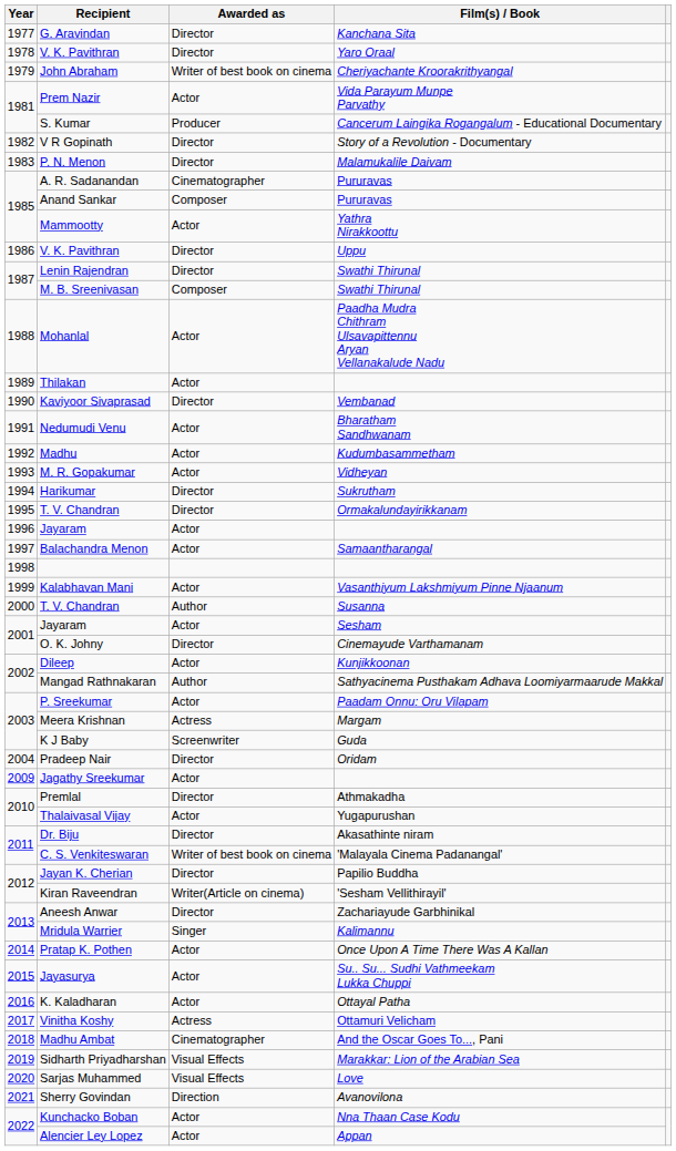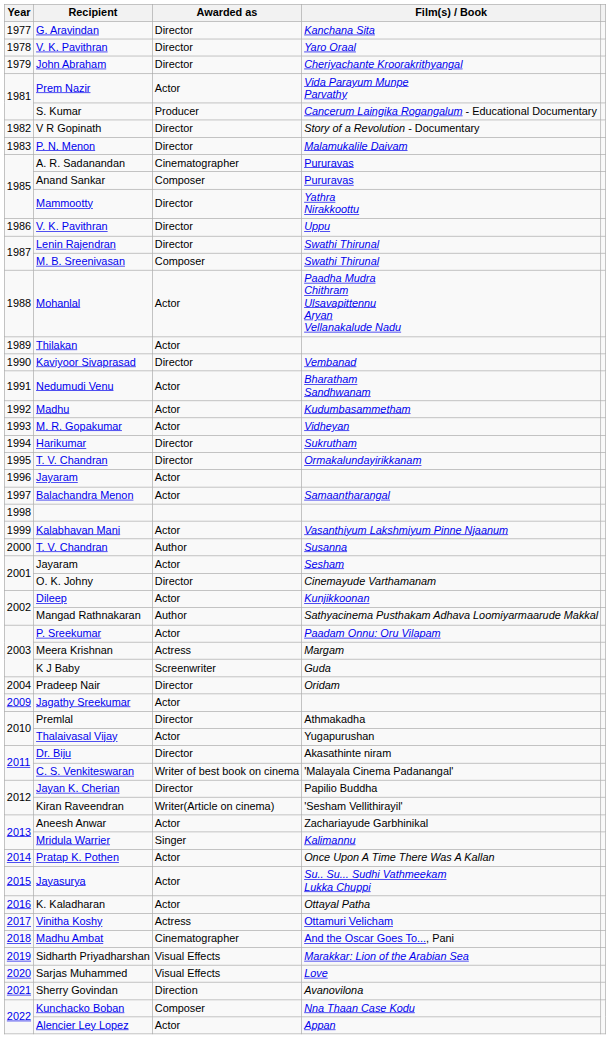 <table class="wikitable sortable">
 <tr>
 <th>Year</th>
 <th>Recipient</th>
 <th>Awarded as</th>
 <th>Film(s) / Book</th>
 <th class="unsortable"></th>
 </tr>
 <tr>
 <td>1977</td>
 <td><a href='#'>G. Aravindan</a></td>
 <td>Director</td>
 <td><em><a href='#'>Kanchana Sita</a></em></td>
 <td></td>
 </tr>
 <tr>
 <td>1978</td>
 <td><a href='#'>V. K. Pavithran</a></td>
 <td>Director</td>
 <td><em><a href='#'>Yaro Oraal</a></em></td>
 <td></td>
 </tr>
 <tr>
 <td>1979</td>
 <td><a href='#'>John Abraham</a></td>
-<td>Writer of best book on cinema</td>
+<td>Director</td>
 <td><em><a href='#'>Cheriyachante Kroorakrithyangal</a></em></td>
 <td></td>
 </tr>
 <tr>
 <td rowspan="2">1981</td>
 <td><a href='#'>Prem Nazir</a></td>
 <td>Actor</td>
 <td><em><a href='#'>Vida Parayum Munpe</a></em><br><em><a href='#'>Parvathy</a></em></td>
 <td></td>
 </tr>
 <tr>
 <td>S. Kumar</td>
 <td>Producer</td>
 <td><em><a href='#'>Cancerum Laingika Rogangalum</a></em> - Educational Documentary</td>
 <td></td>
 </tr>
 <tr>
 <td>1982</td>
 <td>V R Gopinath</td>
 <td>Director</td>
 <td><em>Story of a Revolution</em> - Documentary</td>
 <td></td>
 </tr>
 <tr>
 <td>1983</td>
 <td><a href='#'>P. N. Menon</a></td>
 <td>Director</td>
 <td><em><a href='#'>Malamukalile Daivam</a></em></td>
 <td></td>
 </tr>
 <tr>
 <td rowspan="3">1985</td>
 <td>A. R. Sadanandan</td>
 <td>Cinematographer</td>
 <td><a href='#'>Pururavas</a></td>
 <td></td>
 </tr>
 <tr>
 <td>Anand Sankar</td>
 <td>Composer</td>
 <td><a href='#'>Pururavas</a></td>
 <td></td>
 </tr>
 <tr>
 <td><a href='#'>Mammootty</a></td>
-<td>Actor</td>
+<td>Director</td>
 <td><em><a href='#'>Yathra</a></em><br><em><a href='#'>Nirakkoottu</a></em></td>
 <td></td>
 </tr>
 <tr>
 <td>1986</td>
 <td><a href='#'>V. K. Pavithran</a></td>
 <td>Director</td>
 <td><em><a href='#'>Uppu</a></em></td>
 <td></td>
 </tr>
 <tr>
 <td rowspan="2">1987</td>
 <td><a href='#'>Lenin Rajendran</a></td>
 <td>Director</td>
 <td><em><a href='#'>Swathi Thirunal</a></em></td>
 <td></td>
 </tr>
 <tr>
 <td><a href='#'>M. B. Sreenivasan</a></td>
 <td>Composer</td>
 <td><em><a href='#'>Swathi Thirunal</a></em></td>
 <td></td>
 </tr>
 <tr>
 <td>1988</td>
 <td><a href='#'>Mohanlal</a></td>
 <td>Actor</td>
 <td><em><a href='#'>Paadha Mudra</a></em><br><em><a href='#'>Chithram</a></em><br><em><a href='#'>Ulsavapittennu</a></em><br><em><a href='#'>Aryan</a></em><br><em><a href='#'>Vellanakalude Nadu</a></em></td>
 <td></td>
 </tr>
 <tr>
 <td>1989</td>
 <td><a href='#'>Thilakan</a></td>
 <td>Actor</td>
 <td></td>
 <td></td>
 </tr>
 <tr>
 <td>1990</td>
 <td><a href='#'>Kaviyoor Sivaprasad</a></td>
 <td>Director</td>
 <td><em><a href='#'>Vembanad</a></em></td>
 <td></td>
 </tr>
 <tr>
 <td>1991</td>
 <td><a href='#'>Nedumudi Venu</a></td>
 <td>Actor</td>
 <td><em><a href='#'>Bharatham</a></em><br><em><a href='#'>Sandhwanam</a></em></td>
 <td></td>
 </tr>
 <tr>
 <td>1992</td>
 <td><a href='#'>Madhu</a></td>
 <td>Actor</td>
 <td><em><a href='#'>Kudumbasammetham</a></em></td>
 <td></td>
 </tr>
 <tr>
 <td>1993</td>
 <td><a href='#'>M. R. Gopakumar</a></td>
 <td>Actor</td>
 <td><em><a href='#'>Vidheyan</a></em></td>
 <td></td>
 </tr>
 <tr>
 <td>1994</td>
 <td><a href='#'>Harikumar</a></td>
 <td>Director</td>
 <td><em><a href='#'>Sukrutham</a></em></td>
 <td></td>
 </tr>
 <tr>
 <td>1995</td>
 <td><a href='#'>T. V. Chandran</a></td>
 <td>Director</td>
 <td><em><a href='#'>Ormakalundayirikkanam</a></em></td>
 <td></td>
 </tr>
 <tr>
 <td>1996</td>
 <td><a href='#'>Jayaram</a></td>
 <td>Actor</td>
 <td></td>
 <td></td>
 </tr>
 <tr>
 <td>1997</td>
 <td><a href='#'>Balachandra Menon</a></td>
 <td>Actor</td>
 <td><em><a href='#'>Samaantharangal</a></em></td>
 <td></td>
 </tr>
 <tr>
 <td>1998</td>
 <td></td>
 <td></td>
 <td></td>
 <td></td>
 </tr>
 <tr>
 <td>1999</td>
 <td><a href='#'>Kalabhavan Mani</a></td>
 <td>Actor</td>
 <td><em><a href='#'>Vasanthiyum Lakshmiyum Pinne Njaanum</a></em></td>
 <td></td>
 </tr>
 <tr>
 <td>2000</td>
 <td><a href='#'>T. V. Chandran</a></td>
 <td>Author</td>
 <td><em><a href='#'>Susanna</a></em></td>
 <td></td>
 </tr>
 <tr>
 <td rowspan="2">2001</td>
 <td>Jayaram</td>
 <td>Actor</td>
 <td><em><a href='#'>Sesham</a></em></td>
 <td></td>
 </tr>
 <tr>
 <td>O. K. Johny</td>
 <td>Director</td>
 <td><em>Cinemayude Varthamanam</em></td>
 <td></td>
 </tr>
 <tr>
 <td rowspan="2">2002</td>
 <td><a href='#'>Dileep</a></td>
 <td>Actor</td>
 <td><em><a href='#'>Kunjikkoonan</a></em></td>
 <td></td>
 </tr>
 <tr>
 <td>Mangad Rathnakaran</td>
 <td>Author</td>
 <td><em>Sathyacinema Pusthakam Adhava Loomiyarmaarude Makkal</em></td>
 <td></td>
 </tr>
 <tr>
 <td rowspan="3">2003</td>
 <td><a href='#'>P. Sreekumar</a></td>
 <td>Actor</td>
 <td><em><a href='#'>Paadam Onnu: Oru Vilapam</a></em></td>
 <td></td>
 </tr>
 <tr>
 <td>Meera Krishnan</td>
 <td>Actress</td>
 <td><em>Margam</em></td>
 <td></td>
 </tr>
 <tr>
 <td>K J Baby</td>
 <td>Screenwriter</td>
 <td><em>Guda</em></td>
 <td></td>
 </tr>
 <tr>
 <td>2004</td>
 <td>Pradeep Nair</td>
 <td>Director</td>
 <td><em>Oridam</em></td>
 <td></td>
 </tr>
 <tr>
 <td><a href='#'>2009</a></td>
 <td><a href='#'>Jagathy Sreekumar</a></td>
 <td>Actor</td>
 <td></td>
 <td></td>
 </tr>
 <tr>
 <td rowspan="2">2010</td>
 <td>Premlal</td>
 <td>Director</td>
 <td>Athmakadha</td>
 <td></td>
 </tr>
 <tr>
 <td><a href='#'>Thalaivasal Vijay</a></td>
 <td>Actor</td>
 <td>Yugapurushan</td>
 <td></td>
 </tr>
 <tr>
 <td rowspan="2"><a href='#'>2011</a></td>
 <td><a href='#'>Dr. Biju</a></td>
 <td>Director</td>
 <td>Akasathinte niram</td>
 <td></td>
 </tr>
 <tr>
 <td><a href='#'>C. S. Venkiteswaran</a></td>
 <td>Writer of best book on cinema</td>
 <td>'Malayala Cinema Padanangal'</td>
 <td></td>
 </tr>
 <tr>
 <td rowspan="2">2012</td>
 <td><a href='#'>Jayan K. Cherian</a></td>
 <td>Director</td>
 <td>Papilio Buddha</td>
 <td></td>
 </tr>
 <tr>
 <td>Kiran Raveendran</td>
 <td>Writer(Article on cinema)</td>
 <td>'Sesham Vellithirayil'</td>
 <td></td>
 </tr>
 <tr>
 <td rowspan="2"><a href='#'>2013</a></td>
 <td>Aneesh Anwar</td>
-<td>Director</td>
+<td>Actor</td>
 <td>Zachariayude Garbhinikal</td>
 <td></td>
 </tr>
 <tr>
 <td><a href='#'>Mridula Warrier</a></td>
 <td>Singer</td>
 <td><em><a href='#'>Kalimannu</a></em></td>
 <td></td>
 </tr>
 <tr>
 <td><a href='#'>2014</a></td>
 <td><a href='#'>Pratap K. Pothen</a></td>
 <td>Actor</td>
 <td><em>Once Upon A Time There Was A Kallan</em></td>
 <td></td>
 </tr>
 <tr>
 <td><a href='#'>2015</a></td>
 <td><a href='#'>Jayasurya</a></td>
 <td>Actor</td>
 <td><em><a href='#'>Su.. Su... Sudhi Vathmeekam</a></em><br><em><a href='#'>Lukka Chuppi</a></em></td>
 <td></td>
 </tr>
 <tr>
 <td><a href='#'>2016</a></td>
 <td>K. Kaladharan</td>
 <td>Actor</td>
 <td><em>Ottayal Patha</em></td>
 <td></td>
 </tr>
 <tr>
 <td><a href='#'>2017</a></td>
 <td><a href='#'>Vinitha Koshy</a></td>
 <td>Actress</td>
 <td><a href='#'>Ottamuri Velicham</a></td>
 <td></td>
 </tr>
 <tr>
 <td><a href='#'>2018</a></td>
 <td><a href='#'>Madhu Ambat</a></td>
 <td>Cinematographer</td>
 <td><a href='#'>And the Oscar Goes To...</a>, Pani</td>
 <td></td>
 </tr>
 <tr>
 <td><a href='#'>2019</a></td>
 <td>Sidharth Priyadharshan</td>
 <td>Visual Effects</td>
 <td><em><a href='#'>Marakkar: Lion of the Arabian Sea</a></em></td>
 <td></td>
 </tr>
 <tr>
 <td><a href='#'>2020</a></td>
 <td>Sarjas Muhammed</td>
 <td>Visual Effects</td>
 <td><em><a href='#'>Love</a></em></td>
 <td></td>
 </tr>
 <tr>
 <td><a href='#'>2021</a></td>
 <td>Sherry Govindan</td>
 <td>Direction</td>
 <td><em>Avanovilona</em></td>
 <td></td>
 </tr>
 <tr>
 <td rowspan="2"><a href='#'>2022</a></td>
 <td><a href='#'>Kunchacko Boban</a></td>
-<td>Actor</td>
+<td>Composer</td>
 <td><em><a href='#'>Nna Thaan Case Kodu</a></em></td>
 <td rowspan="2"></td>
 </tr>
 <tr>
 <td><a href='#'>Alencier Ley Lopez</a></td>
 <td>Actor</td>
 <td><em><a href='#'>Appan</a></em></td>
 </tr>
 </table>
